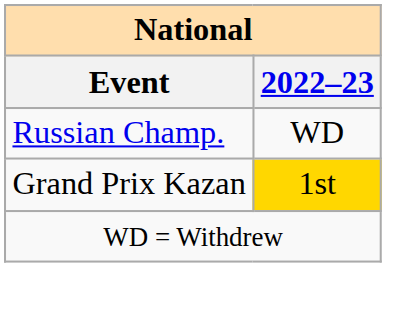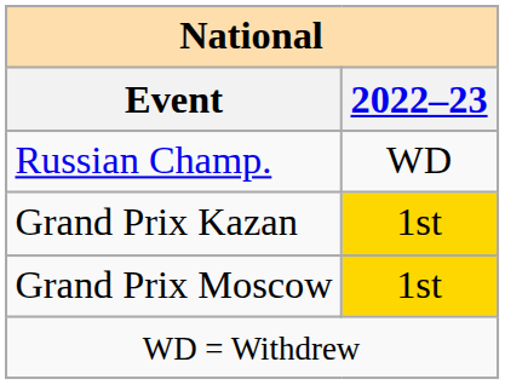 <table class="wikitable" style="text-align:center">
 <tr>
 <th colspan="2" style="background-color: #ffdead; " align="center">National</th>
 </tr>
 <tr>
 <th>Event</th>
 <th><a href='#'>2022–23</a></th>
 </tr>
 <tr>
 <td align="left"><a href='#'>Russian Champ.</a></td>
 <td>WD</td>
 </tr>
 <tr>
 <td align="left">Grand Prix Kazan</td>
 <td bgcolor=gold>1st</td>
 </tr>
 <tr>
+<td align="left">Grand Prix Moscow</td>
+<td bgcolor=gold>1st</td>
+</tr>
+<tr>
 <td colspan="2" align="center"><small> WD = Withdrew </small></td>
 </tr>
 </table>
